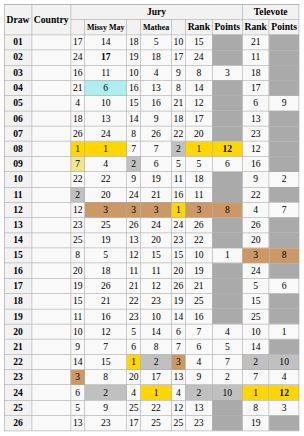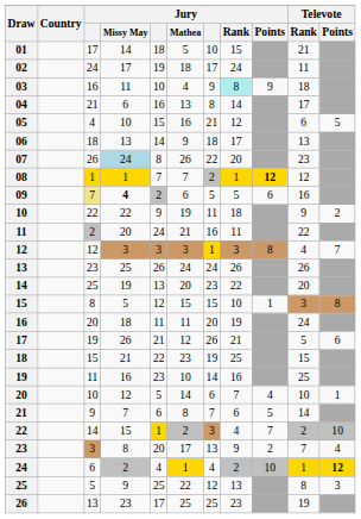 <table class="sortable wikitable collapsible plainrowheaders" style="text-align:center;">
 <tr>
 </tr>
 <tr>
 <th scope="col" rowspan="2">Draw</th>
 <th scope="col" rowspan="2">Country</th>
 <th scope="col" colspan="7">Jury</th>
 <th scope="col" colspan="2">Televote</th>
 </tr>
 <tr>
 <th scope="col"><small></small></th>
 <th scope="col"><small>Missy May</small></th>
 <th scope="col"><small></small></th>
 <th scope="col"><small>Mathea</small></th>
 <th scope="col"><small></small></th>
 <th scope="col">Rank</th>
 <th scope="col">Points</th>
 <th scope="col">Rank</th>
 <th scope="col">Points</th>
 </tr>
 <tr>
 <th scope="row" style="text-align:center;">01</th>
 <td style="text-align:left;"></td>
 <td>17</td>
 <td>14</td>
 <td>18</td>
 <td>5</td>
 <td>10</td>
 <td>15</td>
 <td style="background:#AAAAAA;"></td>
 <td>21</td>
 <td style="background:#AAAAAA;"></td>
 </tr>
 <tr>
 <th scope="row" style="text-align:center;">02</th>
 <td style="text-align:left;"></td>
 <td>24</td>
-<td><strong>17</strong></td>
+<td>17</td>
 <td>19</td>
 <td>18</td>
 <td>17</td>
 <td>24</td>
 <td style="background:#AAAAAA;"></td>
 <td>11</td>
 <td style="background:#AAAAAA;"></td>
 </tr>
 <tr>
 <th scope="row" style="text-align:center;">03</th>
 <td style="text-align:left;"></td>
 <td>16</td>
 <td>11</td>
 <td>10</td>
 <td>4</td>
 <td>9</td>
-<td>8</td>
-<td>3</td>
+<td style="background: paleturquoise;">8</td>
+<td>9</td>
 <td>18</td>
 <td style="background:#AAAAAA;"></td>
 </tr>
 <tr>
 <th scope="row" style="text-align:center;">04</th>
 <td style="text-align:left;"></td>
 <td>21</td>
-<td style="background: paleturquoise;">6</td>
+<td>6</td>
 <td>16</td>
 <td>13</td>
 <td>8</td>
 <td>14</td>
 <td style="background:#AAAAAA;"></td>
 <td>17</td>
 <td style="background:#AAAAAA;"></td>
 </tr>
 <tr>
 <th scope="row" style="text-align:center;">05</th>
 <td style="text-align:left;"></td>
 <td>4</td>
 <td>10</td>
 <td>15</td>
 <td>16</td>
 <td>21</td>
 <td>12</td>
 <td style="background:#AAAAAA;"></td>
 <td>6</td>
-<td>9</td>
+<td>5</td>
 </tr>
 <tr>
 <th scope="row" style="text-align:center;">06</th>
 <td style="text-align:left;"></td>
 <td>18</td>
 <td>13</td>
 <td>14</td>
 <td>9</td>
 <td>18</td>
 <td>17</td>
 <td style="background:#AAAAAA;"></td>
 <td>13</td>
 <td style="background:#AAAAAA;"></td>
 </tr>
 <tr>
 <th scope="row" style="text-align:center;">07</th>
 <td style="text-align:left;"></td>
 <td>26</td>
-<td>24</td>
+<td style="background: lightblue;">24</td>
 <td>8</td>
 <td>26</td>
 <td>22</td>
 <td>20</td>
 <td style="background:#AAAAAA;"></td>
 <td>23</td>
 <td style="background:#AAAAAA;"></td>
 </tr>
 <tr>
 <th scope="row" style="text-align:center;">08</th>
 <td style="text-align:left;"></td>
 <td style="background:gold;">1</td>
 <td style="background:gold;">1</td>
 <td>7</td>
 <td>7</td>
 <td style="background:silver;">2</td>
 <td style="background:gold;">1</td>
 <td style="background:gold;"><strong>12</strong></td>
 <td>12</td>
 <td style="background:#AAAAAA;"></td>
 </tr>
 <tr>
 <th scope="row" style="text-align:center;">09</th>
 <td style="text-align:left;"></td>
 <td style="background: khaki;">7</td>
-<td>4</td>
+<td><strong>4</strong></td>
 <td style="background:silver;">2</td>
 <td>6</td>
 <td>5</td>
 <td>5</td>
 <td>6</td>
 <td>16</td>
 <td style="background:#AAAAAA;"></td>
 </tr>
 <tr>
 <th scope="row" style="text-align:center;">10</th>
 <td style="text-align:left;"></td>
 <td>22</td>
 <td>22</td>
 <td>9</td>
 <td>19</td>
 <td>11</td>
 <td>18</td>
 <td style="background:#AAAAAA;"></td>
 <td>9</td>
 <td>2</td>
 </tr>
 <tr>
 <th scope="row" style="text-align:center;">11</th>
 <td style="text-align:left;"></td>
 <td style="background:silver;">2</td>
 <td>20</td>
 <td>24</td>
 <td>21</td>
 <td>16</td>
 <td>11</td>
 <td style="background:#AAAAAA;"></td>
 <td>22</td>
 <td style="background:#AAAAAA;"></td>
 </tr>
 <tr>
 <th scope="row" style="text-align:center;">12</th>
 <td style="text-align:left;"></td>
 <td>12</td>
 <td style="background:#CC9966;">3</td>
 <td style="background:#CC9966;">3</td>
 <td style="background:#CC9966;">3</td>
 <td style="background:gold;">1</td>
 <td style="background:#CC9966;">3</td>
 <td style="background:#CC9966;">8</td>
 <td>4</td>
 <td>7</td>
 </tr>
 <tr>
 <th scope="row" style="text-align:center;">13</th>
 <td style="text-align:left;"></td>
 <td>23</td>
 <td>25</td>
 <td>26</td>
 <td>24</td>
 <td>24</td>
 <td>26</td>
 <td style="background:#AAAAAA;"></td>
 <td>26</td>
 <td style="background:#AAAAAA;"></td>
 </tr>
 <tr>
 <th scope="row" style="text-align:center;">14</th>
 <td style="text-align:left;"></td>
 <td>25</td>
 <td>19</td>
 <td>13</td>
 <td>20</td>
 <td>23</td>
 <td>22</td>
 <td style="background:#AAAAAA;"></td>
 <td>20</td>
 <td style="background:#AAAAAA;"></td>
 </tr>
 <tr>
 <th scope="row" style="text-align:center;">15</th>
 <td style="text-align:left;"></td>
 <td>8</td>
 <td>5</td>
 <td>12</td>
 <td>15</td>
 <td>15</td>
 <td>10</td>
 <td>1</td>
 <td style="background:#CC9966;">3</td>
 <td style="background:#CC9966;">8</td>
 </tr>
 <tr>
 <th scope="row" style="text-align:center;">16</th>
 <td style="text-align:left;"></td>
 <td>20</td>
 <td>18</td>
 <td>11</td>
 <td>11</td>
 <td>20</td>
 <td>19</td>
 <td style="background:#AAAAAA;"></td>
 <td>24</td>
 <td style="background:#AAAAAA;"></td>
 </tr>
 <tr>
 <th scope="row" style="text-align:center;">17</th>
 <td style="text-align:left;"></td>
 <td>19</td>
 <td>26</td>
 <td>21</td>
 <td>12</td>
 <td>26</td>
 <td>21</td>
 <td style="background:#AAAAAA;"></td>
 <td>5</td>
 <td>6</td>
 </tr>
 <tr>
 <th scope="row" style="text-align:center;">18</th>
 <td style="text-align:left;"></td>
 <td>15</td>
 <td>21</td>
 <td>22</td>
 <td>23</td>
 <td>19</td>
 <td>25</td>
 <td style="background:#AAAAAA;"></td>
 <td>15</td>
 <td style="background:#AAAAAA;"></td>
 </tr>
 <tr>
 <th scope="row" style="text-align:center;">19</th>
 <td style="text-align:left;"></td>
 <td>11</td>
 <td>16</td>
 <td>23</td>
 <td>10</td>
 <td>14</td>
 <td>16</td>
 <td style="background:#AAAAAA;"></td>
 <td>25</td>
 <td style="background:#AAAAAA;"></td>
 </tr>
 <tr>
 <th scope="row" style="text-align:center;">20</th>
 <td style="text-align:left;"></td>
 <td>10</td>
 <td>12</td>
 <td>5</td>
 <td>14</td>
 <td>6</td>
 <td>7</td>
 <td>4</td>
 <td>10</td>
 <td>1</td>
 </tr>
 <tr>
 <th scope="row" style="text-align:center;">21</th>
 <td style="text-align:left;"></td>
 <td>9</td>
 <td>7</td>
 <td>6</td>
 <td>8</td>
 <td>7</td>
 <td>6</td>
 <td>5</td>
 <td>14</td>
 <td style="background:#AAAAAA;"></td>
 </tr>
 <tr>
 <th scope="row" style="text-align:center;">22</th>
 <td style="text-align:left;"></td>
 <td>14</td>
 <td>15</td>
 <td style="background:gold;">1</td>
 <td style="background:silver;">2</td>
 <td style="background:#CC9966;">3</td>
 <td>4</td>
 <td>7</td>
 <td style="background:silver;">2</td>
 <td style="background:silver;">10</td>
 </tr>
 <tr>
 <th scope="row" style="text-align:center;">23</th>
 <td style="text-align:left;"></td>
 <td style="background:#CC9966;">3</td>
 <td>8</td>
 <td>20</td>
 <td>17</td>
 <td>13</td>
 <td>9</td>
 <td>2</td>
 <td>7</td>
 <td>4</td>
 </tr>
 <tr>
 <th scope="row" style="text-align:center;">24</th>
 <td style="text-align:left;"></td>
 <td>6</td>
 <td style="background:silver;">2</td>
 <td>4</td>
 <td style="background:gold;">1</td>
 <td>4</td>
 <td style="background:silver;">2</td>
 <td style="background:silver;">10</td>
 <td style="background:gold;">1</td>
 <td style="background:gold;"><strong>12</strong></td>
 </tr>
 <tr>
 <th scope="row" style="text-align:center;">25</th>
 <td style="text-align:left;"></td>
 <td>5</td>
 <td>9</td>
 <td>25</td>
 <td>22</td>
 <td>12</td>
 <td>13</td>
 <td style="background:#AAAAAA;"></td>
 <td>8</td>
 <td>3</td>
 </tr>
 <tr>
 <th scope="row" style="text-align:center;">26</th>
 <td style="text-align:left;"></td>
 <td>13</td>
 <td>23</td>
 <td>17</td>
 <td>25</td>
 <td>25</td>
 <td>23</td>
 <td style="background:#AAAAAA;"></td>
 <td>19</td>
 <td style="background:#AAAAAA;"></td>
 </tr>
 </table>
